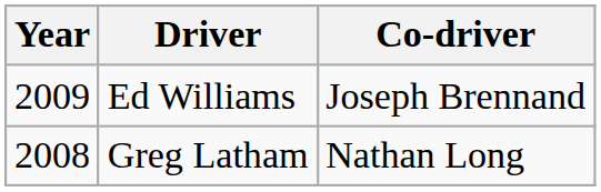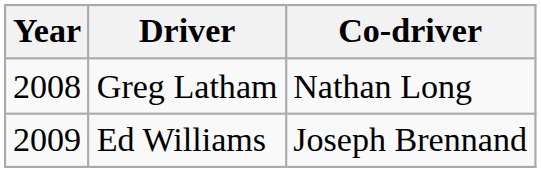 <table class="wikitable">
 <tr>
 <th>Year</th>
 <th>Driver</th>
 <th>Co-driver</th>
 </tr>
 <tr>
+<td>2008</td>
+<td>Greg Latham</td>
+<td>Nathan Long</td>
+</tr>
+<tr>
 <td>2009</td>
 <td>Ed Williams</td>
 <td>Joseph Brennand</td>
 </tr>
-<tr>
-<td>2008</td>
-<td>Greg Latham</td>
-<td>Nathan Long</td>
-</tr>
 </table>
